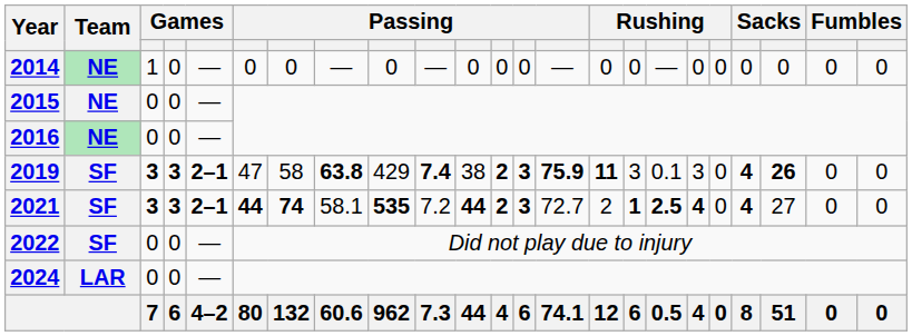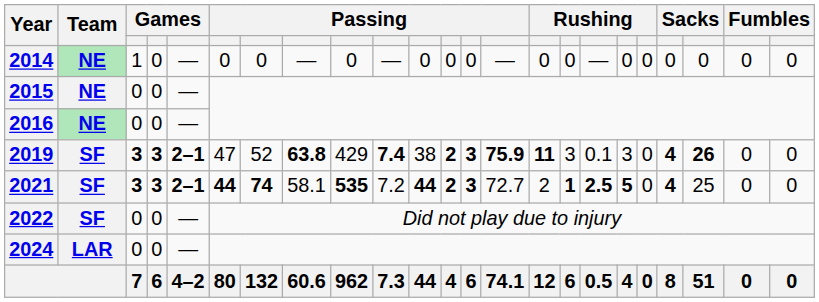 <table class="wikitable" style="text-align:center;">
 <tr>
 <th rowspan="2">Year</th>
 <th rowspan="2">Team</th>
 <th colspan="3">Games</th>
 <th colspan="9">Passing</th>
 <th colspan="5">Rushing</th>
 <th colspan="2">Sacks</th>
 <th colspan="2">Fumbles</th>
 </tr>
 <tr>
 <th></th>
 <th></th>
 <th></th>
 <th></th>
 <th></th>
 <th></th>
 <th></th>
 <th></th>
 <th></th>
 <th></th>
 <th></th>
 <th></th>
 <th></th>
 <th></th>
 <th></th>
 <th></th>
 <th></th>
 <th></th>
 <th></th>
 <th></th>
 <th></th>
 </tr>
 <tr>
 <th><a href='#'>2014</a></th>
 <th style="background:#afe6ba; width:3em;"><a href='#'>NE</a></th>
 <td>1</td>
 <td>0</td>
 <td>—</td>
 <td>0</td>
 <td>0</td>
 <td>—</td>
 <td>0</td>
 <td>—</td>
 <td>0</td>
 <td>0</td>
 <td>0</td>
 <td>—</td>
 <td>0</td>
 <td>0</td>
 <td>—</td>
 <td>0</td>
 <td>0</td>
 <td>0</td>
 <td>0</td>
 <td>0</td>
 <td>0</td>
 </tr>
 <tr>
 <th><a href='#'>2015</a></th>
 <th><a href='#'>NE</a></th>
 <td>0</td>
 <td>0</td>
 <td>—</td>
 <td colspan="19" rowspan="2"></td>
 </tr>
 <tr>
 <th><a href='#'>2016</a></th>
 <th style="background:#afe6ba; width:3em;"><a href='#'>NE</a></th>
 <td>0</td>
 <td>0</td>
 <td>—</td>
 </tr>
 <tr>
 <th><a href='#'>2019</a></th>
 <th><a href='#'>SF</a></th>
 <td><strong>3</strong></td>
 <td><strong>3</strong></td>
 <td><strong>2–1</strong></td>
 <td>47</td>
-<td>58</td>
+<td>52</td>
 <td><strong>63.8</strong></td>
 <td>429</td>
 <td><strong>7.4</strong></td>
 <td>38</td>
 <td><strong>2</strong></td>
 <td><strong>3</strong></td>
 <td><strong>75.9</strong></td>
 <td><strong>11</strong></td>
 <td>3</td>
 <td>0.1</td>
 <td>3</td>
 <td>0</td>
 <td><strong>4</strong></td>
 <td><strong>26</strong></td>
 <td>0</td>
 <td>0</td>
 </tr>
 <tr>
 <th><a href='#'>2021</a></th>
 <th><a href='#'>SF</a></th>
 <td><strong>3</strong></td>
 <td><strong>3</strong></td>
 <td><strong>2–1</strong></td>
 <td><strong>44</strong></td>
 <td><strong>74</strong></td>
 <td>58.1</td>
 <td><strong>535</strong></td>
 <td>7.2</td>
 <td><strong>44</strong></td>
 <td><strong>2</strong></td>
 <td><strong>3</strong></td>
 <td>72.7</td>
 <td>2</td>
 <td><strong>1</strong></td>
 <td><strong>2.5</strong></td>
-<td><strong>4</strong></td>
+<td><strong>5</strong></td>
 <td>0</td>
 <td><strong>4</strong></td>
-<td>27</td>
+<td>25</td>
 <td>0</td>
 <td>0</td>
 </tr>
 <tr>
 <th><a href='#'>2022</a></th>
 <th><a href='#'>SF</a></th>
 <td>0</td>
 <td>0</td>
 <td>—</td>
 <td colspan="19"><em>Did not play due to injury</em></td>
 </tr>
 <tr>
 <th><a href='#'>2024</a></th>
 <th><a href='#'>LAR</a></th>
 <td>0</td>
 <td>0</td>
 <td>—</td>
 <td colspan="19"></td>
 </tr>
 <tr>
 <th colspan="2"></th>
 <th>7</th>
 <th>6</th>
 <th>4–2</th>
 <th>80</th>
 <th>132</th>
 <th>60.6</th>
 <th>962</th>
 <th>7.3</th>
 <th>44</th>
 <th>4</th>
 <th>6</th>
 <th>74.1</th>
 <th>12</th>
 <th>6</th>
 <th>0.5</th>
 <th>4</th>
 <th>0</th>
 <th>8</th>
 <th>51</th>
 <th>0</th>
 <th>0</th>
 </tr>
 </table>
